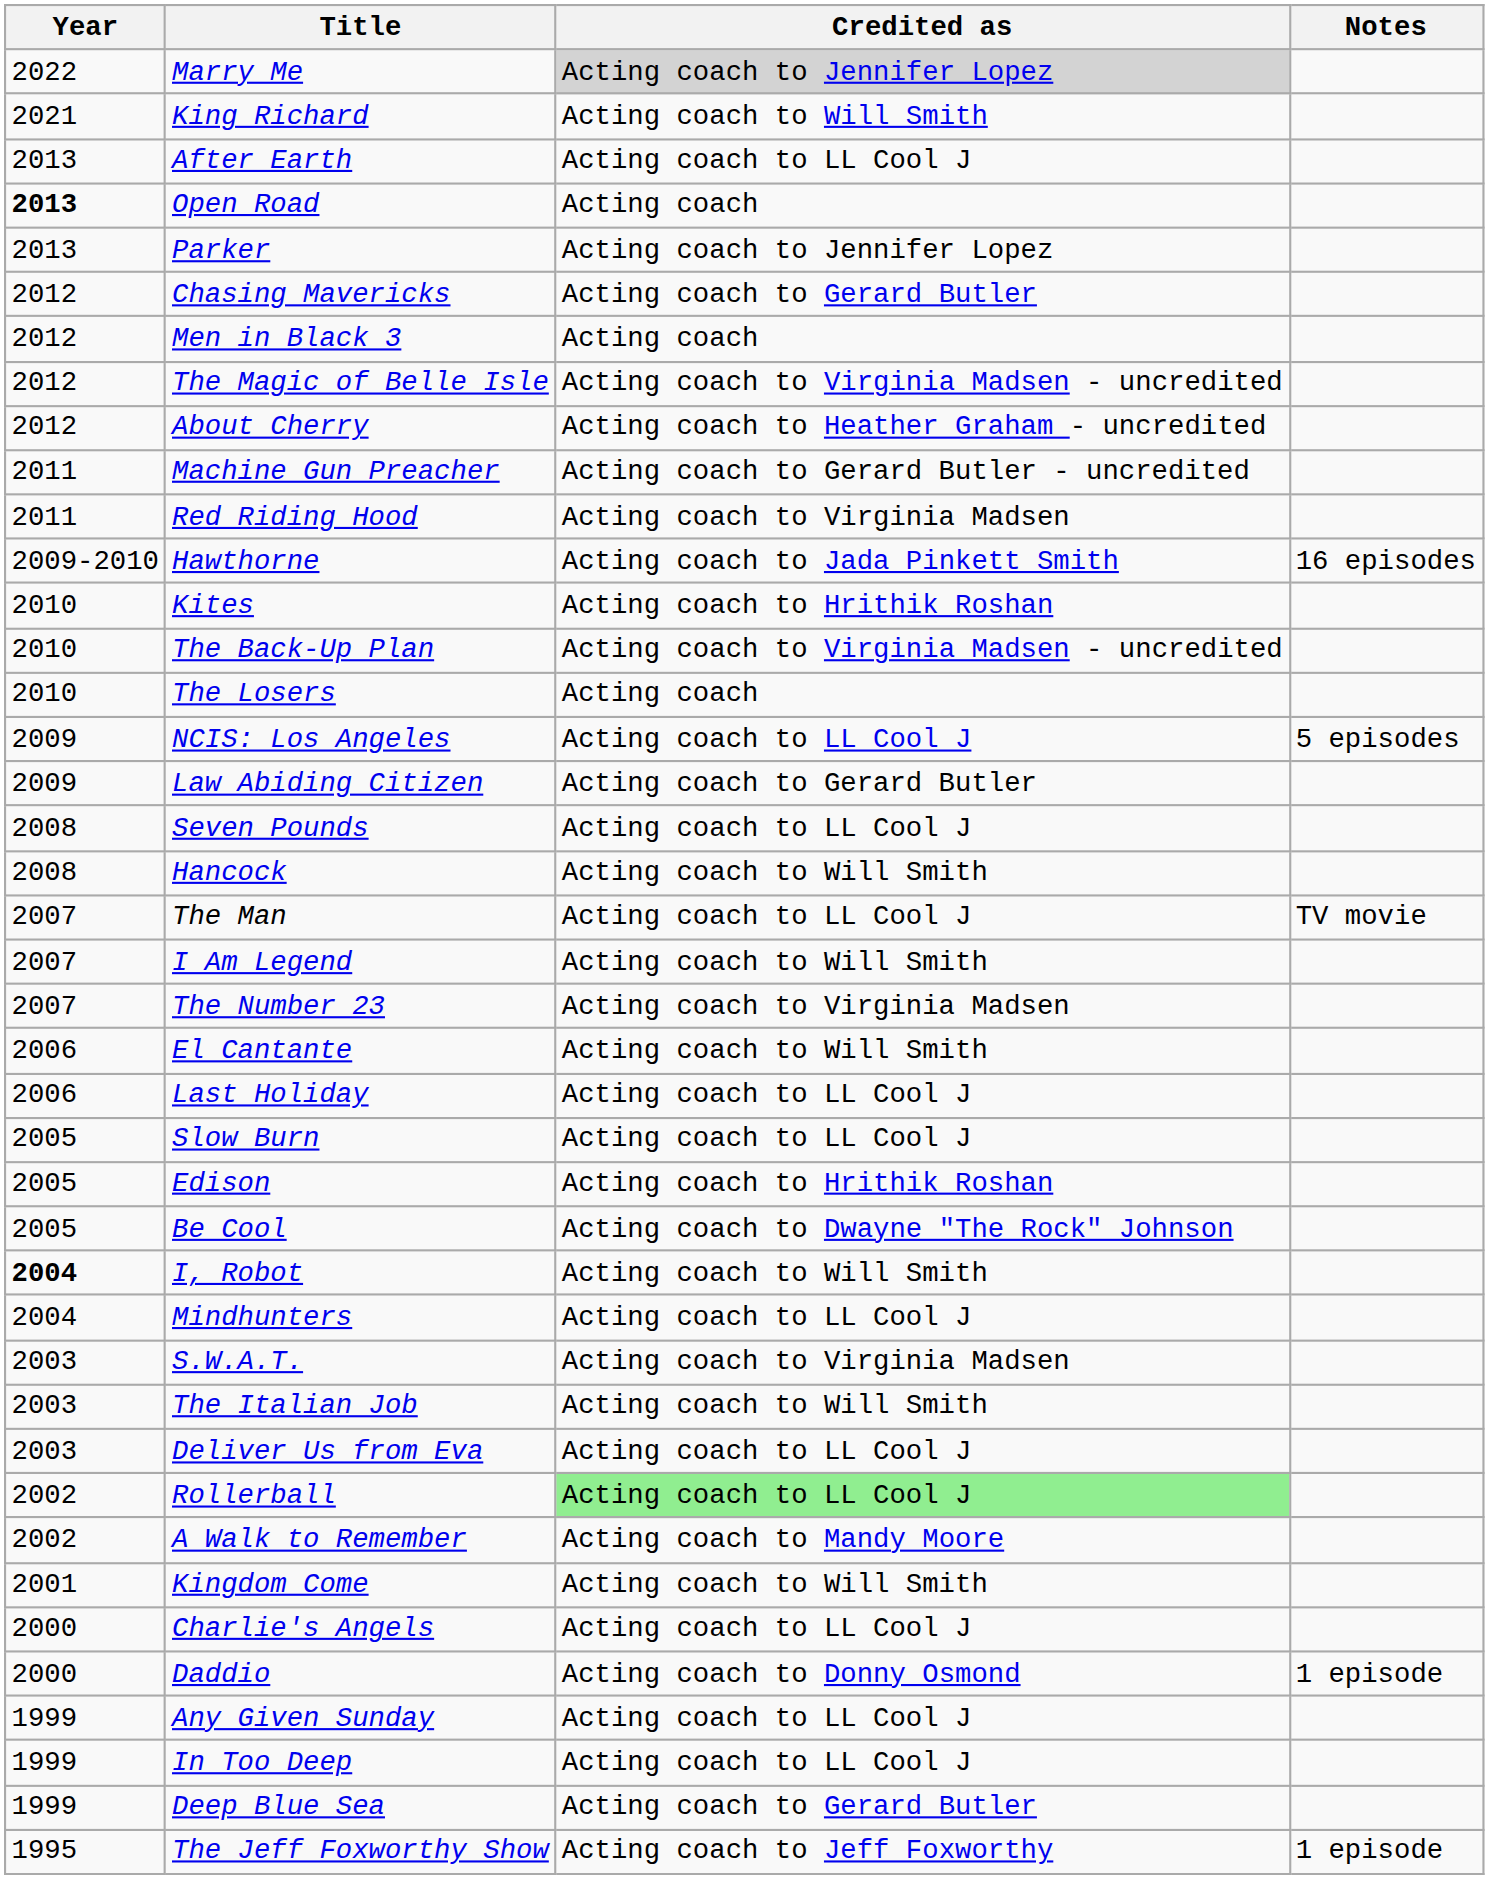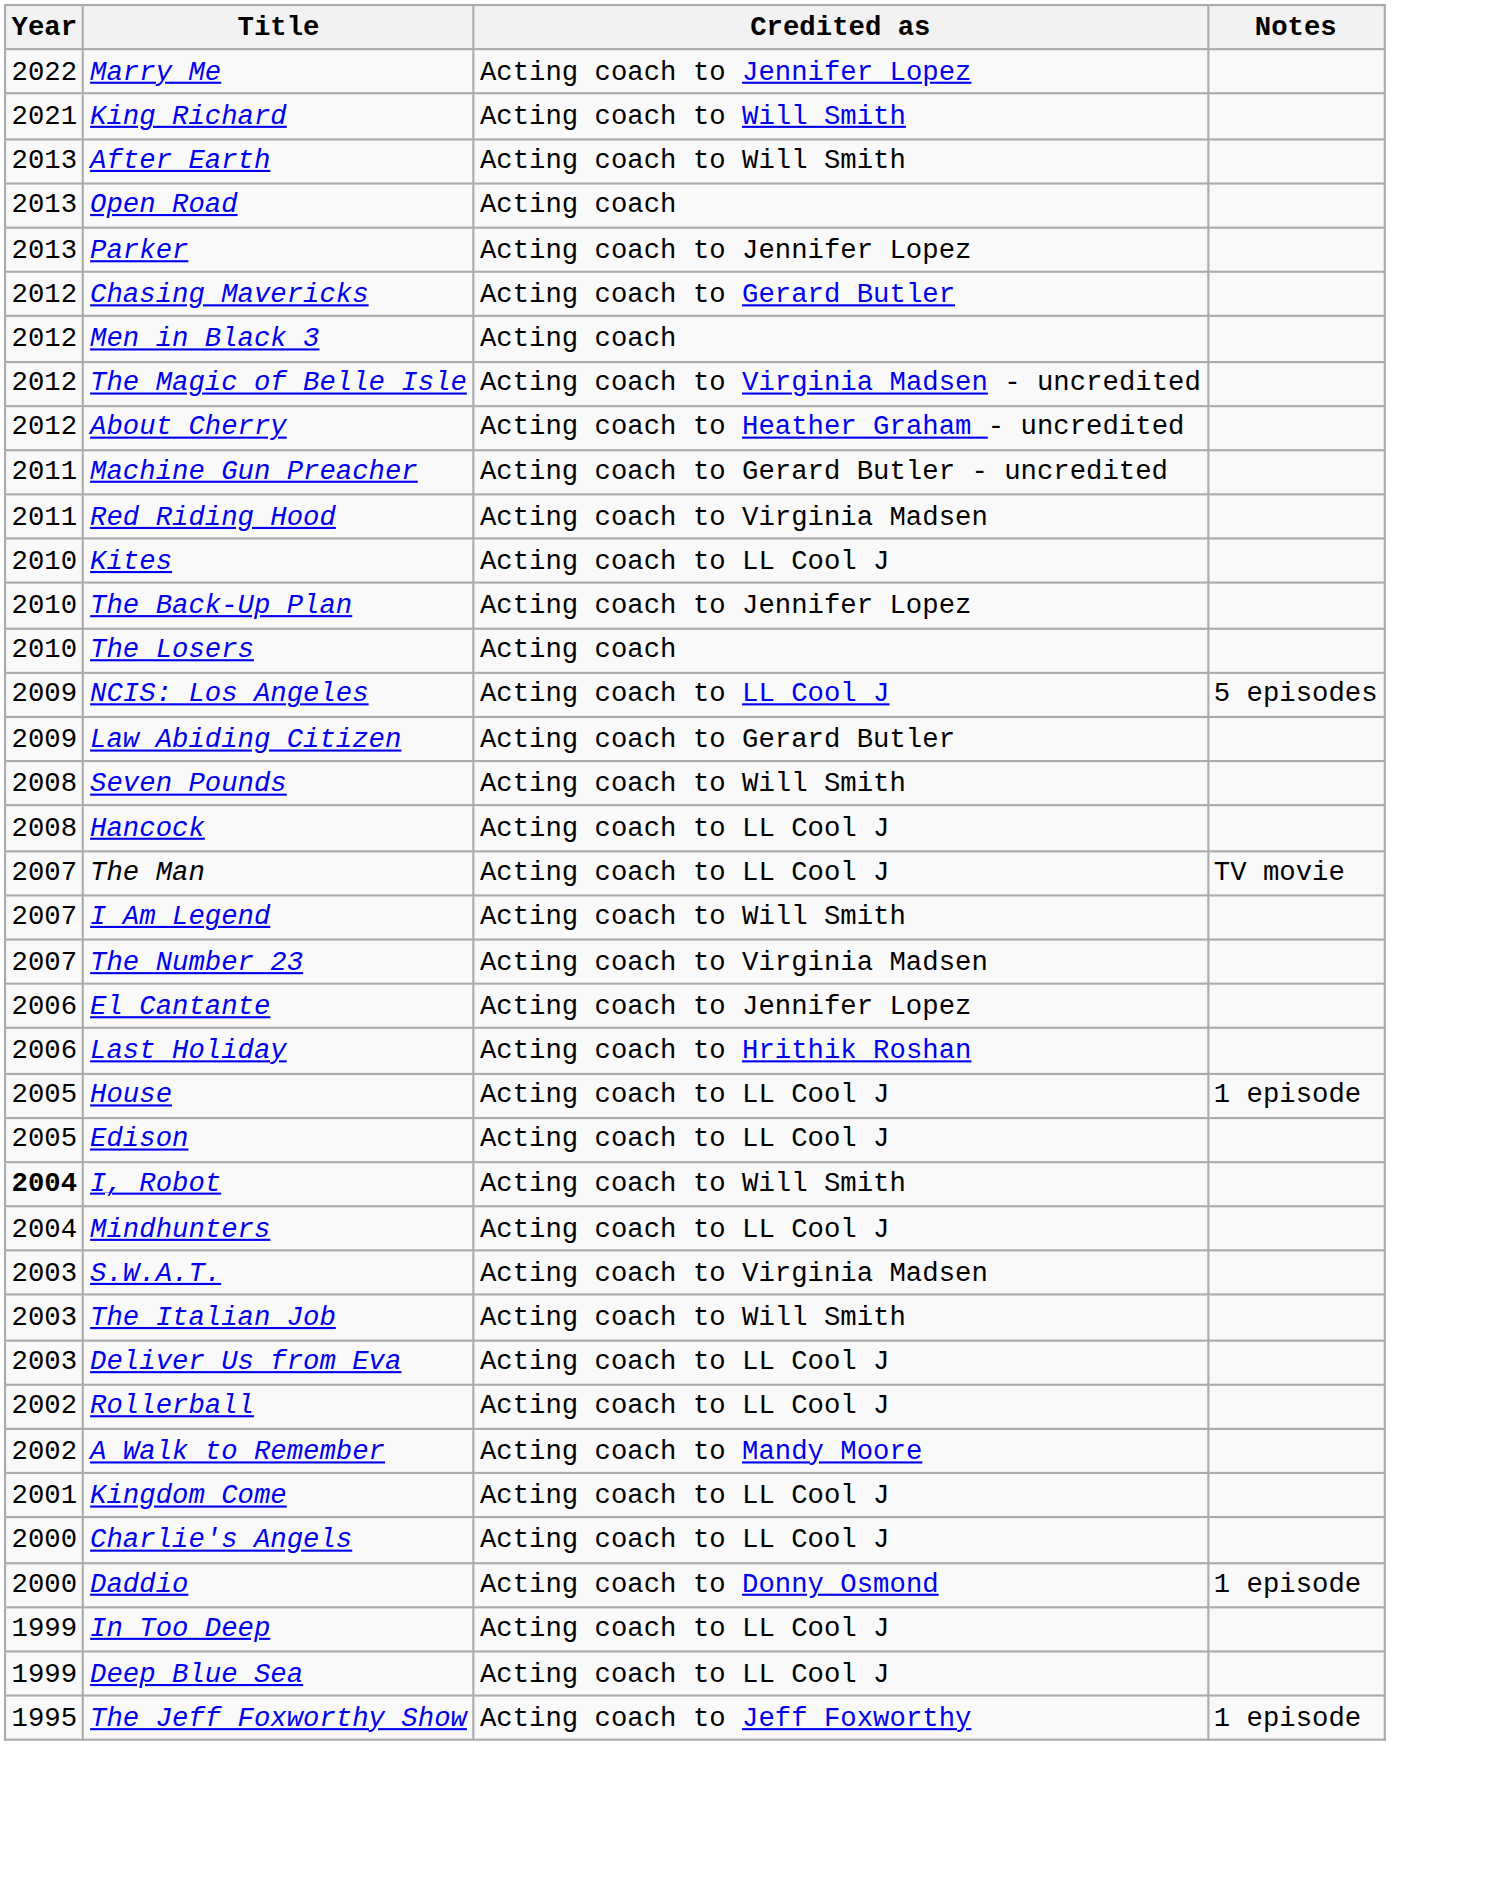 <table class="wikitable sortable">
 <tr>
 <th>Year</th>
 <th>Title</th>
 <th>Credited as</th>
 <th class="unsortable">Notes</th>
 </tr>
 <tr>
 <td>2022</td>
 <td><em><a href='#'>Marry Me</a></em></td>
-<td style="background: lightgrey;">Acting coach to <a href='#'>Jennifer Lopez</a></td>
+<td>Acting coach to <a href='#'>Jennifer Lopez</a></td>
 <td></td>
 </tr>
 <tr>
 <td>2021</td>
 <td><em><a href='#'>King Richard</a></em></td>
 <td>Acting coach to <a href='#'>Will Smith</a></td>
 <td></td>
 </tr>
 <tr>
 <td>2013</td>
 <td><em><a href='#'>After Earth</a></em></td>
-<td>Acting coach to LL Cool J</td>
+<td>Acting coach to Will Smith</td>
 <td></td>
 </tr>
 <tr>
-<td><strong>2013</strong></td>
+<td>2013</td>
 <td><em><a href='#'>Open Road</a></em></td>
 <td>Acting coach</td>
 <td></td>
 </tr>
 <tr>
 <td>2013</td>
 <td><em><a href='#'>Parker</a></em></td>
 <td>Acting coach to Jennifer Lopez</td>
 <td></td>
 </tr>
 <tr>
 <td>2012</td>
 <td><em><a href='#'>Chasing Mavericks</a></em></td>
 <td>Acting coach to <a href='#'>Gerard Butler</a></td>
 <td></td>
 </tr>
 <tr>
 <td>2012</td>
 <td><em><a href='#'>Men in Black 3</a></em></td>
 <td>Acting coach</td>
 <td></td>
 </tr>
 <tr>
 <td>2012</td>
 <td><em><a href='#'>The Magic of Belle Isle</a></em></td>
 <td>Acting coach to <a href='#'>Virginia Madsen</a> - uncredited</td>
 <td></td>
 </tr>
 <tr>
 <td>2012</td>
 <td><em><a href='#'>About Cherry</a></em></td>
 <td>Acting coach to <a href='#'>Heather Graham </a>- uncredited</td>
 <td></td>
 </tr>
 <tr>
 <td>2011</td>
 <td><em><a href='#'>Machine Gun Preacher</a></em></td>
 <td>Acting coach to Gerard Butler - uncredited</td>
 <td></td>
 </tr>
 <tr>
 <td>2011</td>
 <td><em><a href='#'>Red Riding Hood</a></em></td>
 <td>Acting coach to Virginia Madsen</td>
 <td></td>
 </tr>
 <tr>
-<td>2009-2010</td>
-<td><em><a href='#'>Hawthorne</a></em></td>
-<td>Acting coach to <a href='#'>Jada Pinkett Smith</a></td>
-<td>16 episodes</td>
-</tr>
-<tr>
 <td>2010</td>
 <td><em><a href='#'>Kites</a></em></td>
-<td>Acting coach to <a href='#'>Hrithik Roshan</a></td>
+<td>Acting coach to LL Cool J</td>
 <td></td>
 </tr>
 <tr>
 <td>2010</td>
 <td><em><a href='#'>The Back-Up Plan</a></em></td>
-<td>Acting coach to <a href='#'>Virginia Madsen</a> - uncredited</td>
+<td>Acting coach to Jennifer Lopez</td>
 <td></td>
 </tr>
 <tr>
 <td>2010</td>
 <td><em><a href='#'>The Losers</a></em></td>
 <td>Acting coach</td>
 <td></td>
 </tr>
 <tr>
 <td>2009</td>
 <td><em><a href='#'>NCIS: Los Angeles</a></em></td>
 <td>Acting coach to <a href='#'>LL Cool J</a></td>
 <td>5 episodes</td>
 </tr>
 <tr>
 <td>2009</td>
 <td><em><a href='#'>Law Abiding Citizen</a></em></td>
 <td>Acting coach to Gerard Butler</td>
 <td></td>
 </tr>
 <tr>
 <td>2008</td>
 <td><em><a href='#'>Seven Pounds</a></em></td>
-<td>Acting coach to LL Cool J</td>
+<td>Acting coach to Will Smith</td>
 <td></td>
 </tr>
 <tr>
 <td>2008</td>
 <td><em><a href='#'>Hancock</a></em></td>
-<td>Acting coach to Will Smith</td>
+<td>Acting coach to LL Cool J</td>
 <td></td>
 </tr>
 <tr>
 <td>2007</td>
 <td><em>The Man</em></td>
 <td>Acting coach to LL Cool J</td>
 <td>TV movie</td>
 </tr>
 <tr>
 <td>2007</td>
 <td><em><a href='#'>I Am Legend</a></em></td>
 <td>Acting coach to Will Smith</td>
 <td></td>
 </tr>
 <tr>
 <td>2007</td>
 <td><em><a href='#'>The Number 23</a></em></td>
 <td>Acting coach to Virginia Madsen</td>
 <td></td>
 </tr>
 <tr>
 <td>2006</td>
 <td><em><a href='#'>El Cantante</a></em></td>
-<td>Acting coach to Will Smith</td>
+<td>Acting coach to Jennifer Lopez</td>
 <td></td>
 </tr>
 <tr>
 <td>2006</td>
 <td><em><a href='#'>Last Holiday</a></em></td>
-<td>Acting coach to LL Cool J</td>
-<td></td>
-</tr>
-<tr>
-<td>2005</td>
-<td><em><a href='#'>Slow Burn</a></em></td>
-<td>Acting coach to LL Cool J</td>
-<td></td>
-</tr>
-<tr>
-<td>2005</td>
-<td><em><a href='#'>Edison</a></em></td>
 <td>Acting coach to <a href='#'>Hrithik Roshan</a></td>
 <td></td>
 </tr>
 <tr>
 <td>2005</td>
-<td><em><a href='#'>Be Cool</a></em></td>
-<td>Acting coach to <a href='#'>Dwayne "The Rock" Johnson</a></td>
+<td><em><a href='#'>House</a></em></td>
+<td>Acting coach to LL Cool J</td>
+<td>1 episode</td>
+</tr>
+<tr>
+<td>2005</td>
+<td><em><a href='#'>Edison</a></em></td>
+<td>Acting coach to LL Cool J</td>
 <td></td>
 </tr>
 <tr>
 <td><strong>2004</strong></td>
 <td><em><a href='#'>I, Robot</a></em></td>
 <td>Acting coach to Will Smith</td>
 <td></td>
 </tr>
 <tr>
 <td>2004</td>
 <td><em><a href='#'>Mindhunters</a></em></td>
 <td>Acting coach to LL Cool J</td>
 <td></td>
 </tr>
 <tr>
 <td>2003</td>
 <td><em><a href='#'>S.W.A.T.</a></em></td>
 <td>Acting coach to Virginia Madsen</td>
 <td></td>
 </tr>
 <tr>
 <td>2003</td>
 <td><em><a href='#'>The Italian Job</a></em></td>
 <td>Acting coach to Will Smith</td>
 <td></td>
 </tr>
 <tr>
 <td>2003</td>
 <td><em><a href='#'>Deliver Us from Eva</a></em></td>
 <td>Acting coach to LL Cool J</td>
 <td></td>
 </tr>
 <tr>
 <td>2002</td>
 <td><em><a href='#'>Rollerball</a></em></td>
-<td style="background: lightgreen;">Acting coach to LL Cool J</td>
+<td>Acting coach to LL Cool J</td>
 <td></td>
 </tr>
 <tr>
 <td>2002</td>
 <td><em><a href='#'>A Walk to Remember</a></em></td>
 <td>Acting coach to <a href='#'>Mandy Moore</a></td>
 <td></td>
 </tr>
 <tr>
 <td>2001</td>
 <td><em><a href='#'>Kingdom Come</a></em></td>
-<td>Acting coach to Will Smith</td>
+<td>Acting coach to LL Cool J</td>
 <td></td>
 </tr>
 <tr>
 <td>2000</td>
 <td><em><a href='#'>Charlie's Angels</a></em></td>
 <td>Acting coach to LL Cool J</td>
 <td></td>
 </tr>
 <tr>
 <td>2000</td>
 <td><em><a href='#'>Daddio</a></em></td>
 <td>Acting coach to <a href='#'>Donny Osmond</a></td>
 <td>1 episode</td>
 </tr>
 <tr>
 <td>1999</td>
-<td><em><a href='#'>Any Given Sunday</a></em></td>
-<td>Acting coach to LL Cool J</td>
-<td></td>
-</tr>
-<tr>
-<td>1999</td>
 <td><em><a href='#'>In Too Deep</a></em></td>
 <td>Acting coach to LL Cool J</td>
 <td></td>
 </tr>
 <tr>
 <td>1999</td>
 <td><em><a href='#'>Deep Blue Sea</a></em></td>
-<td>Acting coach to <a href='#'>Gerard Butler</a></td>
+<td>Acting coach to LL Cool J</td>
 <td></td>
 </tr>
 <tr>
 <td>1995</td>
 <td><em><a href='#'>The Jeff Foxworthy Show</a></em></td>
 <td>Acting coach to <a href='#'>Jeff Foxworthy</a></td>
 <td>1 episode</td>
 </tr>
 </table>
